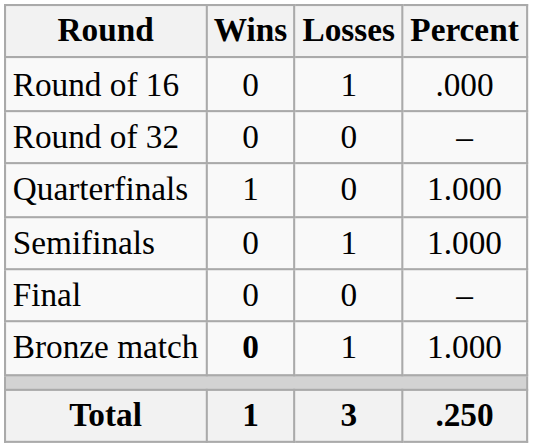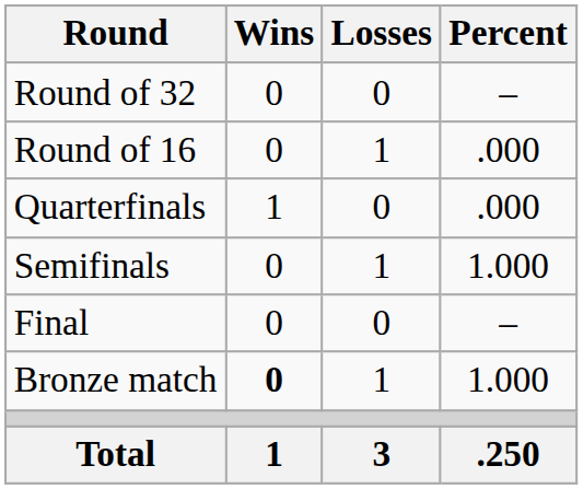 <table class=wikitable>
 <tr>
 <th>Round</th>
 <th>Wins</th>
 <th>Losses</th>
 <th>Percent</th>
 </tr>
 <tr align=center>
+<td align=left>Round of 32</td>
+<td>0</td>
+<td>0</td>
+<td>–</td>
+</tr>
+<tr align=center>
 <td align=left>Round of 16</td>
 <td>0</td>
 <td>1</td>
 <td>.000</td>
 </tr>
 <tr align=center>
-<td align=left>Round of 32</td>
-<td>0</td>
-<td>0</td>
-<td>–</td>
-</tr>
-<tr align=center>
 <td align=left>Quarterfinals</td>
 <td>1</td>
 <td>0</td>
-<td>1.000</td>
+<td>.000</td>
 </tr>
 <tr align=center>
 <td align=left>Semifinals</td>
 <td>0</td>
 <td>1</td>
 <td>1.000</td>
 </tr>
 <tr align=center>
 <td align=left>Final</td>
 <td>0</td>
 <td>0</td>
 <td>–</td>
 </tr>
 <tr align=center>
 <td align=left>Bronze match</td>
 <td><strong>0</strong></td>
 <td>1</td>
 <td>1.000</td>
 </tr>
 <tr>
 <td colspan=4 bgcolor=lightgray></td>
 </tr>
 <tr>
 <th>Total</th>
 <th>1</th>
 <th>3</th>
 <th>.250</th>
 </tr>
 </table>
